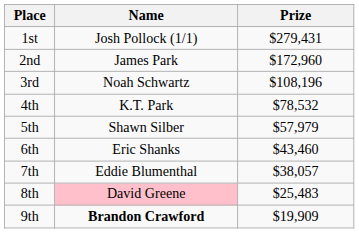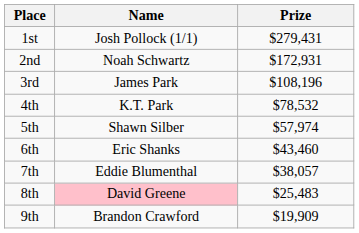 <table class="wikitable">
 <tr>
 <th width="50">Place</th>
 <th width="200">Name</th>
 <th width="125">Prize</th>
 </tr>
 <tr>
 <td align = "center">1st</td>
 <td align = "center">Josh Pollock (1/1)</td>
 <td align = "center">$279,431</td>
 </tr>
 <tr>
 <td align = "center">2nd</td>
-<td align = "center">James Park</td>
-<td align = "center">$172,960</td>
+<td align = "center">Noah Schwartz</td>
+<td align = "center">$172,931</td>
 </tr>
 <tr>
 <td align = "center">3rd</td>
-<td align = "center">Noah Schwartz</td>
+<td align = "center">James Park</td>
 <td align = "center">$108,196</td>
 </tr>
 <tr>
 <td align = "center">4th</td>
 <td align = "center">K.T. Park</td>
 <td align = "center">$78,532</td>
 </tr>
 <tr>
 <td align = "center">5th</td>
 <td align = "center">Shawn Silber</td>
-<td align = "center">$57,979</td>
+<td align = "center">$57,974</td>
 </tr>
 <tr>
 <td align = "center">6th</td>
 <td align = "center">Eric Shanks</td>
 <td align = "center">$43,460</td>
 </tr>
 <tr>
 <td align = "center">7th</td>
 <td align = "center">Eddie Blumenthal</td>
 <td align = "center">$38,057</td>
 </tr>
 <tr>
 <td align = "center">8th</td>
 <td align = "center" style="background: pink;">David Greene</td>
 <td align = "center">$25,483</td>
 </tr>
 <tr>
 <td align = "center">9th</td>
-<td align = "center"><strong>Brandon Crawford</strong></td>
+<td align = "center">Brandon Crawford</td>
 <td align = "center">$19,909</td>
 </tr>
 </table>
